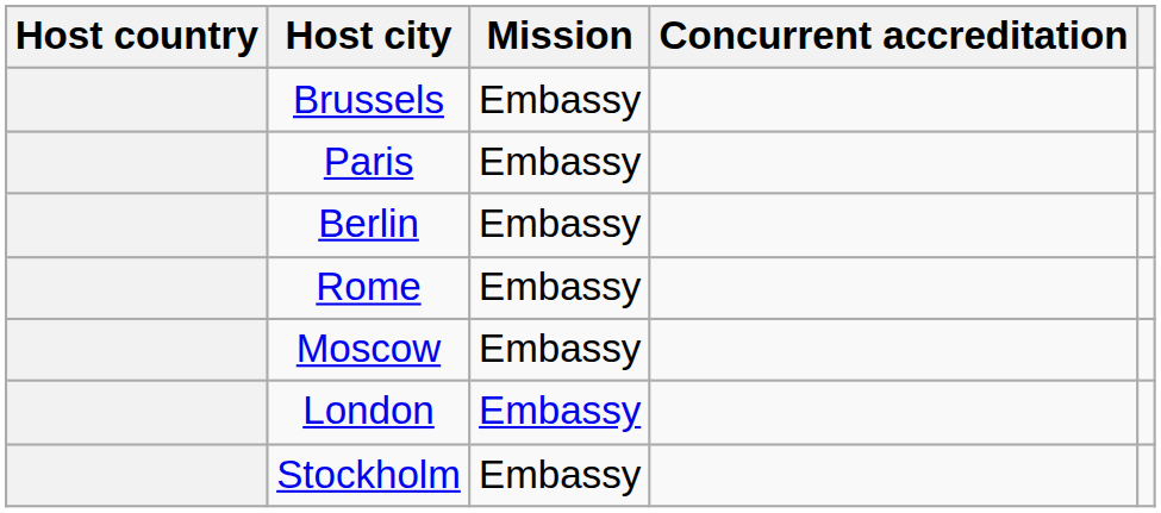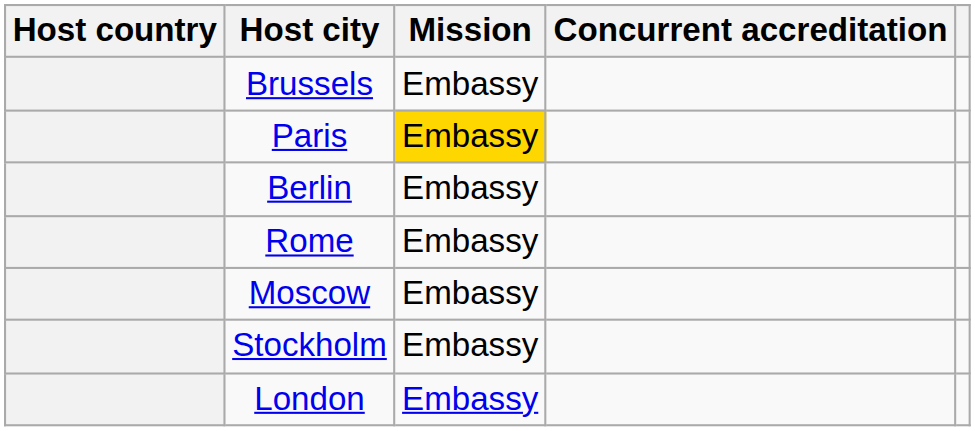 <table class="wikitable plainrowheaders" style="text-align:center;">
 <tr>
 <th scope="col">Host country</th>
 <th scope="col">Host city</th>
 <th scope="col">Mission</th>
 <th scope="col">Concurrent accreditation</th>
 <th scope="col"></th>
 </tr>
 <tr>
 <th scope="row"></th>
 <td><a href='#'>Brussels</a></td>
 <td>Embassy</td>
 <td></td>
 <td></td>
 </tr>
 <tr>
 <th scope="row"></th>
 <td><a href='#'>Paris</a></td>
-<td>Embassy</td>
+<td style="background: gold;">Embassy</td>
 <td></td>
 <td></td>
 </tr>
 <tr>
 <th scope="row"></th>
 <td><a href='#'>Berlin</a></td>
 <td>Embassy</td>
 <td></td>
 <td></td>
 </tr>
 <tr>
 <th scope="row"></th>
 <td><a href='#'>Rome</a></td>
 <td>Embassy</td>
 <td></td>
 <td></td>
 </tr>
 <tr>
 <th scope="row"></th>
 <td><a href='#'>Moscow</a></td>
 <td>Embassy</td>
 <td></td>
 <td></td>
 </tr>
 <tr>
 <th scope="row"></th>
+<td><a href='#'>Stockholm</a></td>
+<td>Embassy</td>
+<td></td>
+<td></td>
+</tr>
+<tr>
+<th scope="row"></th>
 <td><a href='#'>London</a></td>
 <td><a href='#'>Embassy</a></td>
 <td></td>
 <td></td>
 </tr>
-<tr>
-<th scope="row"></th>
-<td><a href='#'>Stockholm</a></td>
-<td>Embassy</td>
-<td></td>
-<td></td>
-</tr>
 </table>
